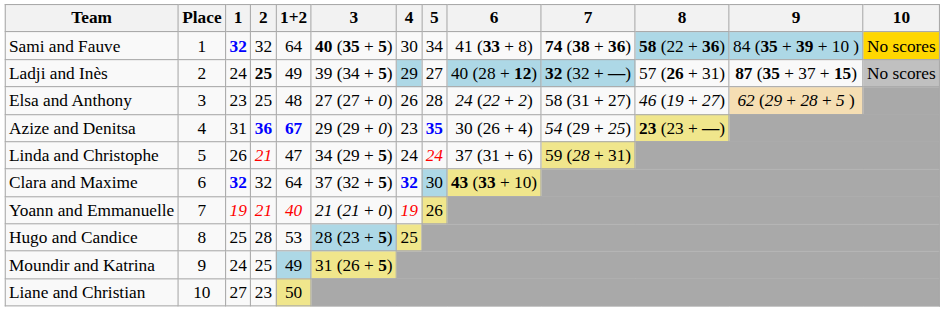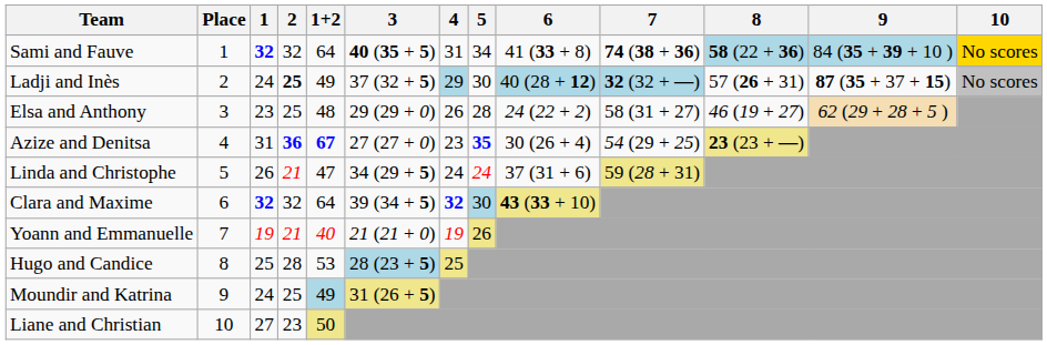 <table class="wikitable sortable" style="margin:auto; text-align:center;">
 <tr>
 <th>Team</th>
 <th>Place</th>
 <th>1</th>
 <th>2</th>
 <th>1+2</th>
 <th>3</th>
 <th>4</th>
 <th>5</th>
 <th>6</th>
 <th>7</th>
 <th>8</th>
 <th>9</th>
 <th>10</th>
 </tr>
 <tr>
 <td style="text-align:left;">Sami and Fauve</td>
 <td>1</td>
 <td style="color:blue;"><strong>32</strong></td>
 <td>32</td>
 <td>64</td>
 <td><span><strong>40</strong></span> (<span><strong>35</strong></span> + <span><strong>5</strong></span>)</td>
-<td>30</td>
+<td>31</td>
 <td>34</td>
 <td>41 (<span><strong>33</strong></span> + 8)</td>
 <td><span><strong>74</strong></span> (<span><strong>38</strong></span> + <span><strong>36</strong></span>)</td>
 <td bgcolor=lightblue><span><strong>58</strong></span> (22 + <span><strong>36</strong></span>)</td>
 <td bgcolor=lightblue>84 (<span><strong>35</strong></span> + <span><strong>39</strong></span> + 10 )</td>
 <td bgcolor="gold">No scores</td>
 </tr>
 <tr>
 <td style="text-align:left;">Ladji and Inès</td>
 <td>2</td>
 <td>24</td>
 <td><strong>25</strong></td>
 <td>49</td>
-<td>39 (34 + <span><strong>5</strong></span>)</td>
+<td>37 (32 + <span><strong>5</strong></span>)</td>
 <td bgcolor="lightblue">29</td>
-<td>27</td>
+<td>30</td>
 <td bgcolor="lightblue">40 (28 + <span><strong>12</strong></span>)</td>
 <td bgcolor="lightblue"><span><strong>32</strong></span> (32 + <span><strong>—</strong></span>)</td>
 <td>57 (<span><strong>26</strong></span> + 31)</td>
 <td><span><strong>87</strong></span> (<span><strong>35</strong></span> + 37 +  <span><strong>15</strong></span>)</td>
 <td bgcolor="silver">No scores</td>
 </tr>
 <tr>
 <td style="text-align:left;">Elsa and Anthony</td>
 <td>3</td>
 <td>23</td>
 <td>25</td>
 <td>48</td>
-<td>27 (27 + <span><em>0</em></span>)</td>
+<td>29 (29 + <span><em>0</em></span>)</td>
 <td>26</td>
 <td>28</td>
 <td><span><em>24</em></span> (<span><em>22</em></span> + <span><em>2</em></span>)</td>
 <td>58 (31 + 27)</td>
 <td><span><em>46</em></span> (<span><em>19</em></span> + <span><em>27</em></span>)</td>
 <td style="background:wheat;"><span><em>62</em></span> (<span><em>29</em></span> + <span><em>28</em></span> + <span><em>5</em></span> )</td>
 <td colspan=1 style="background:darkgrey;"></td>
 </tr>
 <tr>
 <td style="text-align:left;">Azize and Denitsa</td>
 <td>4</td>
 <td>31</td>
 <td style="color:blue;"><strong>36</strong></td>
 <td style="color:blue;"><strong>67</strong></td>
-<td>29 (29 + <span><em>0</em></span>)</td>
+<td>27 (27 + <span><em>0</em></span>)</td>
 <td>23</td>
 <td style="color:blue;"><strong>35</strong></td>
 <td>30 (26 + 4)</td>
 <td><span><em>54</em></span> (29 + <span><em>25</em></span>)</td>
 <td style="background:khaki;"><span><strong>23</strong></span> (23 + <span><strong>—</strong></span>)</td>
 <td colspan=2 style="background:darkgrey;"></td>
 </tr>
 <tr>
 <td style="text-align:left;">Linda and Christophe</td>
 <td>5</td>
 <td>26</td>
 <td style="color:red;"><em>21</em></td>
 <td>47</td>
 <td>34 (29 + <span><strong>5</strong></span>)</td>
 <td>24</td>
 <td style="color:red;"><em>24</em></td>
 <td>37 (31 + 6)</td>
 <td style="background:khaki;">59 (<span><em>28</em></span> + 31)</td>
 <td colspan=3 style="background:darkgrey;"></td>
 </tr>
 <tr>
 <td style="text-align:left;">Clara and Maxime</td>
 <td>6</td>
 <td style="color:blue;"><strong>32</strong></td>
 <td>32</td>
 <td>64</td>
-<td>37 (32 + <span><strong>5</strong></span>)</td>
+<td>39 (34 + <span><strong>5</strong></span>)</td>
 <td style="color:blue;"><strong>32</strong></td>
 <td bgcolor="lightblue">30</td>
 <td style="background:khaki;"><span><strong>43</strong></span> (<span><strong>33</strong></span> + 10)</td>
 <td colspan=4 style="background:darkgrey;"></td>
 </tr>
 <tr>
 <td style="text-align:left;">Yoann and Emmanuelle</td>
 <td>7</td>
 <td style="color:red;"><em>19</em></td>
 <td style="color:red;"><em>21</em></td>
 <td style="color:red;"><em>40</em></td>
 <td><span><em>21</em></span> (<span><em>21</em></span> + <span><em>0</em></span>)</td>
 <td style="color:red;"><em>19</em></td>
 <td style="background:khaki;">26</td>
 <td colspan=5 style="background:darkgrey;"></td>
 </tr>
 <tr>
 <td style="text-align:left;">Hugo and Candice</td>
 <td>8</td>
 <td>25</td>
 <td>28</td>
 <td>53</td>
 <td bgcolor="lightblue">28 (23 + <span><strong>5</strong></span>)</td>
 <td style="background:khaki;">25</td>
 <td colspan=6 style="background:darkgrey;"></td>
 </tr>
 <tr>
 <td style="text-align:left;">Moundir and Katrina</td>
 <td>9</td>
 <td>24</td>
 <td>25</td>
 <td bgcolor="lightblue">49</td>
 <td style="background:khaki;">31 (26 + <span><strong>5</strong></span>)</td>
 <td colspan=7 style="background:darkgrey;"></td>
 </tr>
 <tr>
 <td style="text-align:left;">Liane and Christian</td>
 <td>10</td>
 <td>27</td>
 <td>23</td>
 <td style="background:khaki;">50</td>
 <td colspan=8 style="background:darkgrey;"></td>
 </tr>
 </table>
